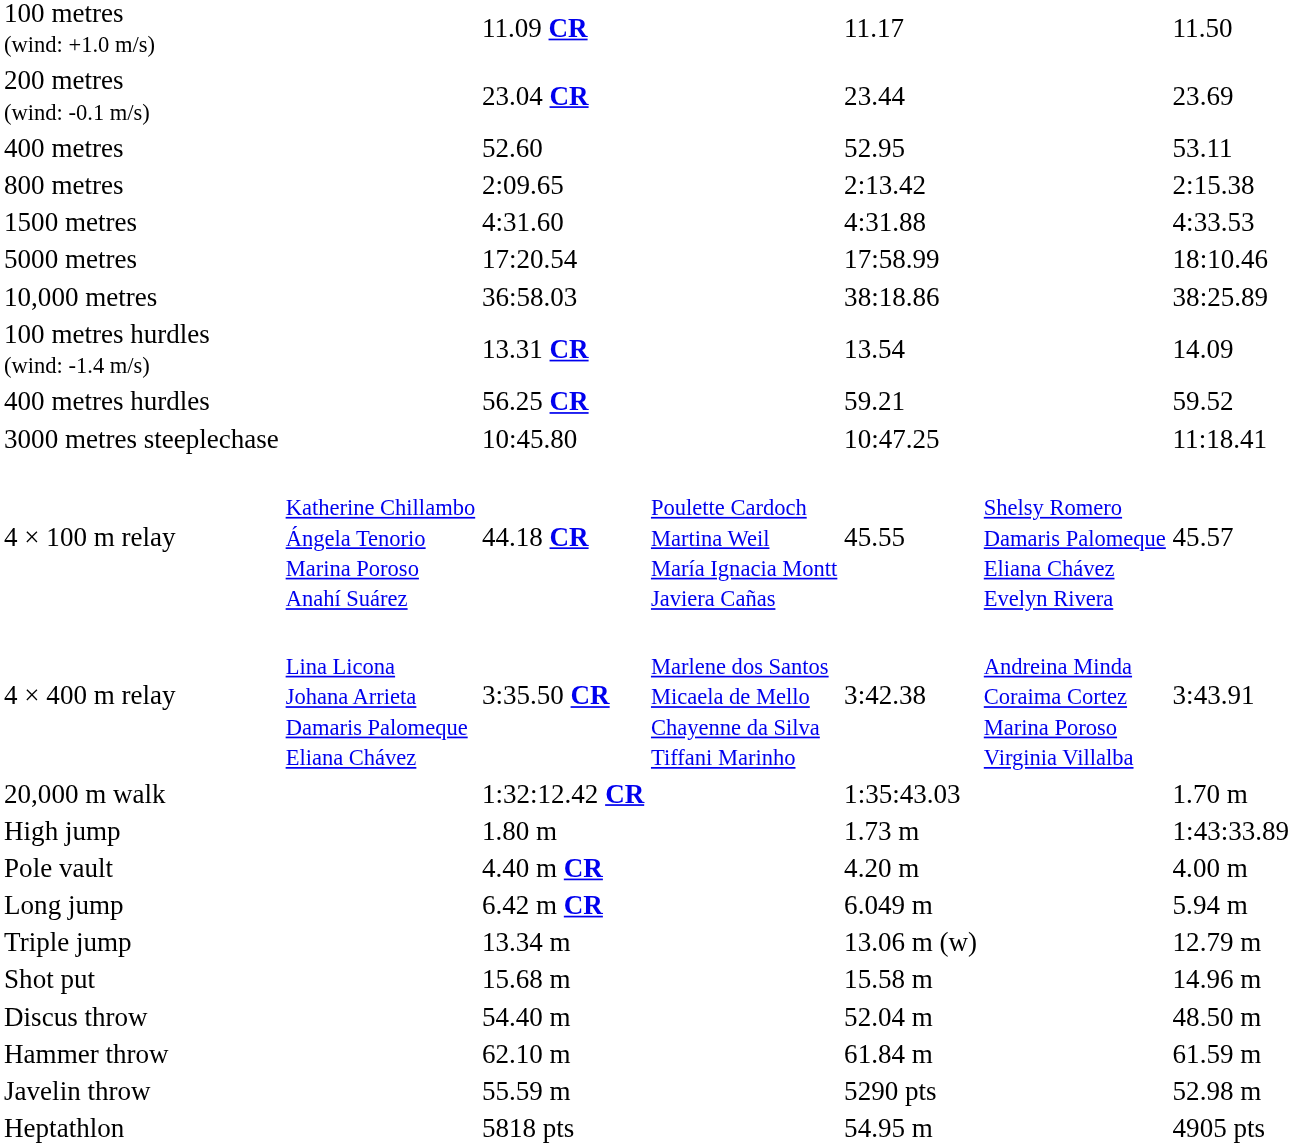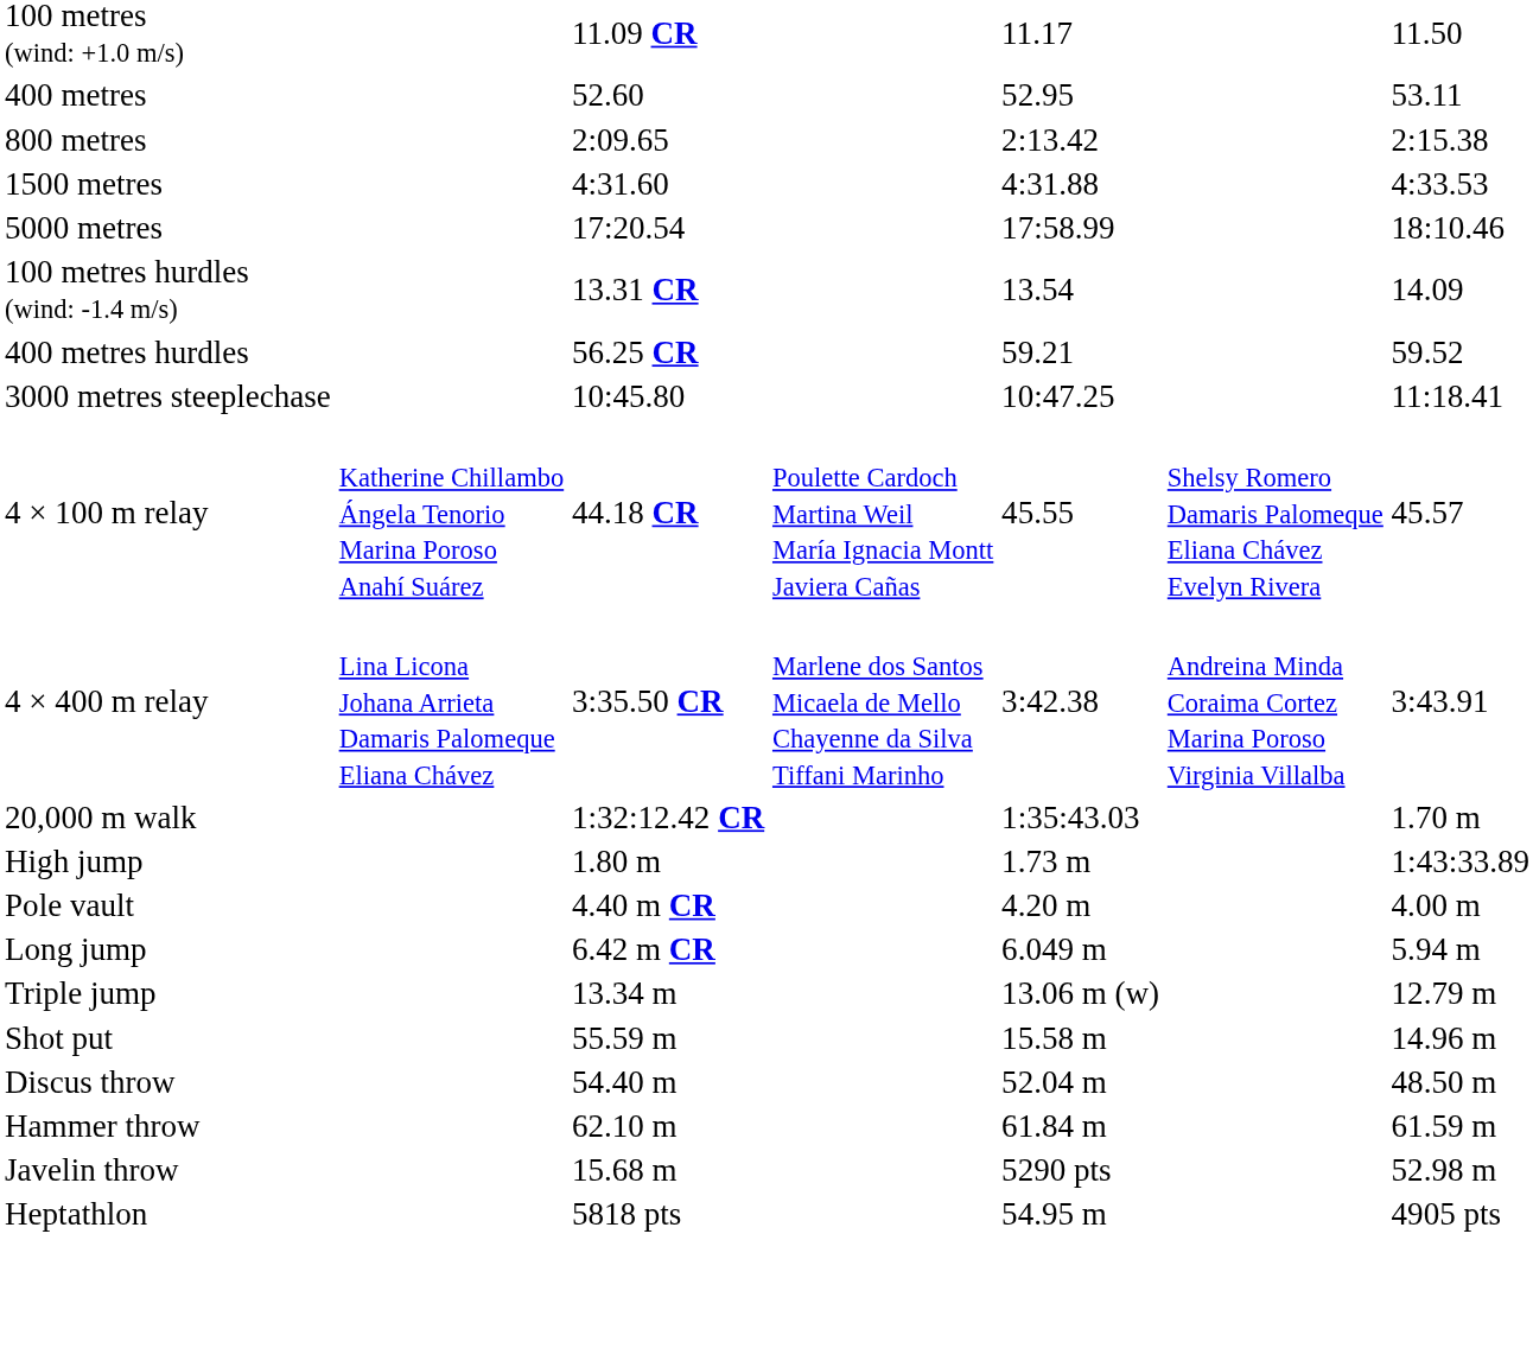 <table>
 <tr>
 <td>100 metres <small><br>(wind: +1.0 m/s)</small></td>
 <td></td>
 <td>11.09 <strong><a href='#'>CR</a></strong></td>
 <td></td>
 <td>11.17</td>
 <td></td>
 <td>11.50</td>
-</tr>
-<tr>
-<td>200 metres <small><br>(wind: -0.1 m/s)</small></td>
-<td></td>
-<td>23.04 <strong><a href='#'>CR</a></strong></td>
-<td></td>
-<td>23.44</td>
-<td></td>
-<td>23.69</td>
 </tr>
 <tr>
 <td>400 metres</td>
 <td></td>
 <td>52.60</td>
 <td></td>
 <td>52.95</td>
 <td></td>
 <td>53.11</td>
 </tr>
 <tr>
 <td>800 metres</td>
 <td></td>
 <td>2:09.65</td>
 <td></td>
 <td>2:13.42</td>
 <td></td>
 <td>2:15.38</td>
 </tr>
 <tr>
 <td>1500 metres</td>
 <td></td>
 <td>4:31.60</td>
 <td></td>
 <td>4:31.88</td>
 <td></td>
 <td>4:33.53</td>
 </tr>
 <tr>
 <td>5000 metres</td>
 <td></td>
 <td>17:20.54</td>
 <td></td>
 <td>17:58.99</td>
 <td></td>
 <td>18:10.46</td>
-</tr>
-<tr>
-<td>10,000 metres</td>
-<td></td>
-<td>36:58.03</td>
-<td></td>
-<td>38:18.86</td>
-<td></td>
-<td>38:25.89</td>
 </tr>
 <tr>
 <td>100 metres hurdles <small><br>(wind: -1.4 m/s)</small></td>
 <td></td>
 <td>13.31 <strong><a href='#'>CR</a></strong></td>
 <td></td>
 <td>13.54</td>
 <td></td>
 <td>14.09</td>
 </tr>
 <tr>
 <td>400 metres hurdles</td>
 <td></td>
 <td>56.25 <strong><a href='#'>CR</a></strong></td>
 <td></td>
 <td>59.21</td>
 <td></td>
 <td>59.52</td>
 </tr>
 <tr>
 <td>3000 metres steeplechase</td>
 <td></td>
 <td>10:45.80</td>
 <td></td>
 <td>10:47.25</td>
 <td></td>
 <td>11:18.41</td>
 </tr>
 <tr>
 <td>4 × 100 m relay</td>
 <td><br><small><a href='#'>Katherine Chillambo</a><br><a href='#'>Ángela Tenorio</a><br><a href='#'>Marina Poroso</a><br><a href='#'>Anahí Suárez</a></small></td>
 <td>44.18 <strong><a href='#'>CR</a></strong></td>
 <td><br><small><a href='#'>Poulette Cardoch</a><br><a href='#'>Martina Weil</a><br><a href='#'>María Ignacia Montt</a><br><a href='#'>Javiera Cañas</a></small></td>
 <td>45.55</td>
 <td><br><small><a href='#'>Shelsy Romero</a><br><a href='#'>Damaris Palomeque</a><br><a href='#'>Eliana Chávez</a><br><a href='#'>Evelyn Rivera</a></small></td>
 <td>45.57</td>
 </tr>
 <tr>
 <td>4 × 400 m relay</td>
 <td><br><small><a href='#'>Lina Licona</a><br><a href='#'>Johana Arrieta</a><br><a href='#'>Damaris Palomeque</a><br><a href='#'>Eliana Chávez</a></small></td>
 <td>3:35.50 <strong><a href='#'>CR</a></strong></td>
 <td><br><small><a href='#'>Marlene dos Santos</a><br><a href='#'>Micaela de Mello</a><br><a href='#'>Chayenne da Silva</a><br><a href='#'>Tiffani Marinho</a></small></td>
 <td>3:42.38</td>
 <td><br><small><a href='#'>Andreina Minda</a><br><a href='#'>Coraima Cortez</a><br><a href='#'>Marina Poroso</a><br><a href='#'>Virginia Villalba</a></small></td>
 <td>3:43.91</td>
 </tr>
 <tr>
 <td>20,000 m walk</td>
 <td></td>
 <td>1:32:12.42 <strong><a href='#'>CR</a></strong></td>
 <td></td>
 <td>1:35:43.03</td>
 <td></td>
 <td>1.70 m</td>
 </tr>
 <tr>
 <td>High jump</td>
 <td></td>
 <td>1.80 m</td>
 <td></td>
 <td>1.73 m</td>
 <td></td>
 <td>1:43:33.89</td>
 </tr>
 <tr>
 <td>Pole vault</td>
 <td></td>
 <td>4.40 m <strong><a href='#'>CR</a></strong></td>
 <td></td>
 <td>4.20 m</td>
 <td></td>
 <td>4.00 m</td>
 </tr>
 <tr>
 <td>Long jump</td>
 <td></td>
 <td>6.42 m <strong><a href='#'>CR</a></strong></td>
 <td></td>
 <td>6.049 m</td>
 <td></td>
 <td>5.94 m</td>
 </tr>
 <tr>
 <td>Triple jump</td>
 <td></td>
 <td>13.34 m</td>
 <td></td>
 <td>13.06 m (w)</td>
 <td></td>
 <td>12.79 m</td>
 </tr>
 <tr>
 <td>Shot put</td>
 <td></td>
-<td>15.68 m</td>
+<td>55.59 m</td>
 <td></td>
 <td>15.58 m</td>
 <td></td>
 <td>14.96 m</td>
 </tr>
 <tr>
 <td>Discus throw</td>
 <td></td>
 <td>54.40 m</td>
 <td></td>
 <td>52.04 m</td>
 <td></td>
 <td>48.50 m</td>
 </tr>
 <tr>
 <td>Hammer throw</td>
 <td></td>
 <td>62.10 m</td>
 <td></td>
 <td>61.84 m</td>
 <td></td>
 <td>61.59 m</td>
 </tr>
 <tr>
 <td>Javelin throw</td>
 <td></td>
-<td>55.59 m</td>
+<td>15.68 m</td>
 <td></td>
 <td>5290 pts</td>
 <td></td>
 <td>52.98 m</td>
 </tr>
 <tr>
 <td>Heptathlon</td>
 <td></td>
 <td>5818 pts</td>
 <td></td>
 <td>54.95 m</td>
 <td></td>
 <td>4905 pts</td>
 </tr>
 </table>
